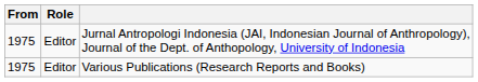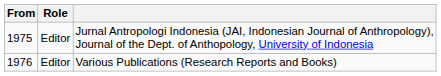 <table class="wikitable">
 <tr>
 <th>From</th>
 <th>Role</th>
 <th></th>
 </tr>
 <tr>
 <td>1975</td>
 <td>Editor</td>
 <td>Jurnal Antropologi Indonesia (JAI, Indonesian Journal of Anthropology),<br>Journal of the Dept. of Anthopology, <a href='#'>University of Indonesia</a></td>
 </tr>
 <tr>
-<td>1975</td>
+<td>1976</td>
 <td>Editor</td>
 <td>Various Publications (Research Reports and Books)</td>
 </tr>
 </table>
